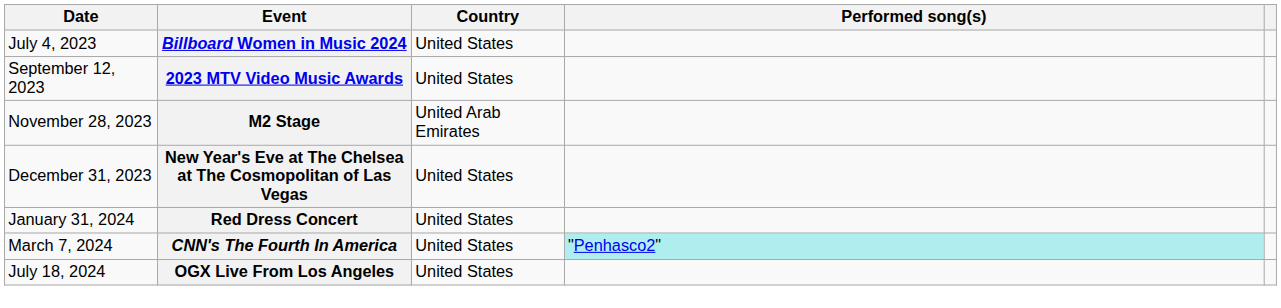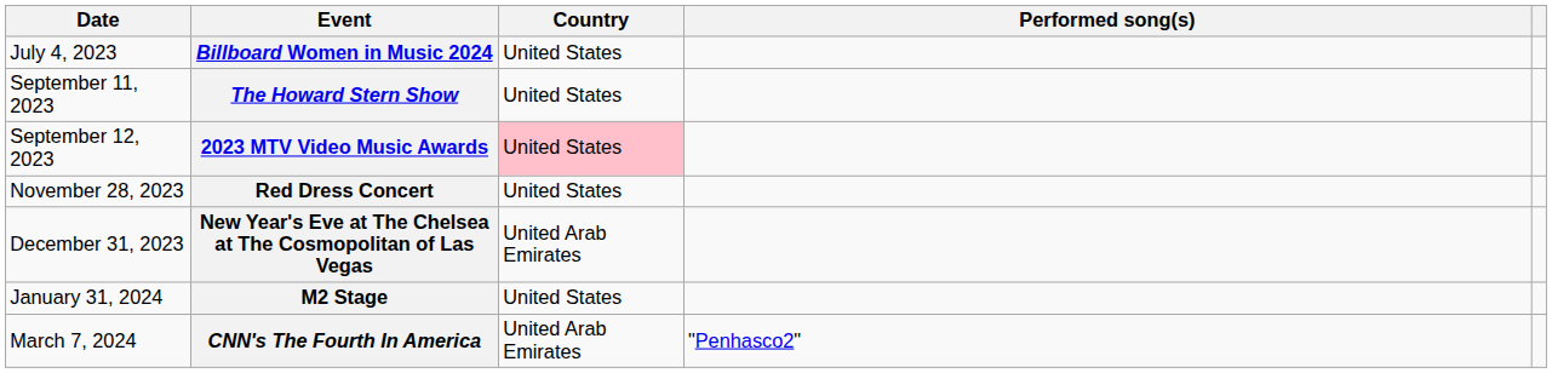 <table class="wikitable sortable plainrowheaders">
 <tr>
 <th style="width:12%;">Date</th>
 <th style="width:20%;">Event</th>
 <th style="width:12%;">Country</th>
 <th>Performed song(s)</th>
 <th style="width:1%;"></th>
 </tr>
 <tr>
 <td>July 4, 2023</td>
 <th scope="row"><a href='#'><em>Billboard</em> Women in Music 2024</a></th>
 <td>United States</td>
 <td></td>
 <td align="center"></td>
 </tr>
 <tr>
-<td>September 12, 2023</td>
-<th scope="row"><a href='#'>2023 MTV Video Music Awards</a></th>
+<td>September 11, 2023</td>
+<th scope="row"><em><a href='#'>The Howard Stern Show</a></em></th>
 <td>United States</td>
 <td></td>
 <td align="center"></td>
 </tr>
 <tr>
+<td>September 12, 2023</td>
+<th scope="row"><a href='#'>2023 MTV Video Music Awards</a></th>
+<td style="background: pink;">United States</td>
+<td></td>
+<td align="center"></td>
+</tr>
+<tr>
 <td>November 28, 2023</td>
-<th scope="row">M2 Stage</th>
-<td>United Arab Emirates</td>
+<th scope="row">Red Dress Concert</th>
+<td>United States</td>
 <td></td>
 <td align="center"></td>
 </tr>
 <tr>
 <td>December 31, 2023</td>
 <th scope="row">New Year's Eve at The Chelsea at The Cosmopolitan of Las Vegas</th>
-<td>United States</td>
+<td>United Arab Emirates</td>
 <td></td>
 <td align="center"></td>
 </tr>
 <tr>
 <td>January 31, 2024</td>
-<th scope="row">Red Dress Concert</th>
+<th scope="row">M2 Stage</th>
 <td>United States</td>
 <td></td>
 <td align="center"></td>
 </tr>
 <tr>
 <td>March 7, 2024</td>
 <th scope="row"><em>CNN's The Fourth In America</em></th>
-<td>United States</td>
-<td style="background: paleturquoise;">"<a href='#'>Penhasco2</a>" </td>
-<td></td>
-</tr>
-<tr>
-<td>July 18, 2024</td>
-<th scope="row">OGX Live From Los Angeles</th>
-<td>United States</td>
-<td></td>
+<td>United Arab Emirates</td>
+<td>"<a href='#'>Penhasco2</a>" </td>
 <td></td>
 </tr>
 </table>
